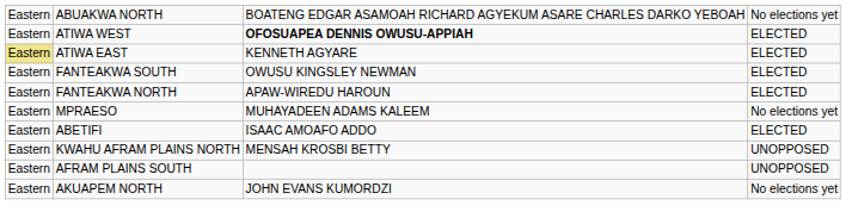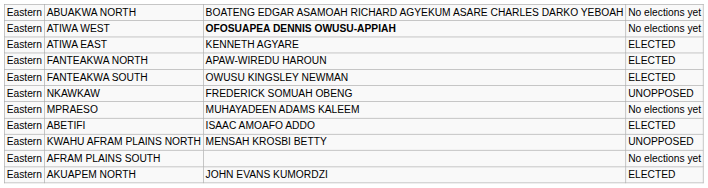 <table class="wikitable">
 <tr>
 <td>Eastern</td>
 <td>ABUAKWA NORTH</td>
 <td>BOATENG EDGAR ASAMOAH RICHARD AGYEKUM ASARE CHARLES DARKO YEBOAH</td>
 <td>No elections yet</td>
 </tr>
 <tr>
 <td>Eastern</td>
 <td>ATIWA WEST</td>
 <td><strong>OFOSUAPEA DENNIS OWUSU-APPIAH</strong></td>
+<td>No elections yet</td>
+</tr>
+<tr>
+<td>Eastern</td>
+<td>ATIWA EAST</td>
+<td>KENNETH AGYARE</td>
 <td>ELECTED</td>
 </tr>
 <tr>
-<td style="background: khaki;">Eastern</td>
-<td>ATIWA EAST</td>
-<td>KENNETH AGYARE</td>
+<td>Eastern</td>
+<td>FANTEAKWA NORTH</td>
+<td>APAW-WIREDU HAROUN</td>
 <td>ELECTED</td>
 </tr>
 <tr>
 <td>Eastern</td>
 <td>FANTEAKWA SOUTH</td>
 <td>OWUSU KINGSLEY NEWMAN</td>
 <td>ELECTED</td>
 </tr>
 <tr>
 <td>Eastern</td>
-<td>FANTEAKWA NORTH</td>
-<td>APAW-WIREDU HAROUN</td>
-<td>ELECTED</td>
+<td>NKAWKAW</td>
+<td>FREDERICK SOMUAH OBENG</td>
+<td>UNOPPOSED</td>
 </tr>
 <tr>
 <td>Eastern</td>
 <td>MPRAESO</td>
 <td>MUHAYADEEN ADAMS KALEEM</td>
 <td>No elections yet</td>
 </tr>
 <tr>
 <td>Eastern</td>
 <td>ABETIFI</td>
 <td>ISAAC AMOAFO ADDO</td>
 <td>ELECTED</td>
 </tr>
 <tr>
 <td>Eastern</td>
 <td>KWAHU AFRAM PLAINS NORTH</td>
 <td>MENSAH KROSBI BETTY</td>
 <td>UNOPPOSED</td>
 </tr>
 <tr>
 <td>Eastern</td>
 <td>AFRAM PLAINS SOUTH</td>
 <td></td>
-<td>UNOPPOSED</td>
+<td>No elections yet</td>
 </tr>
 <tr>
 <td>Eastern</td>
 <td>AKUAPEM NORTH</td>
 <td>JOHN EVANS KUMORDZI</td>
-<td>No elections yet</td>
+<td>ELECTED</td>
 </tr>
 </table>
